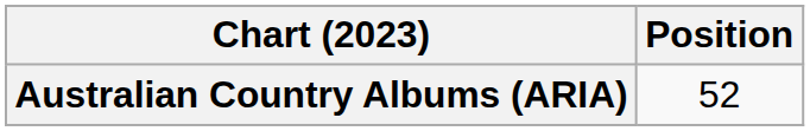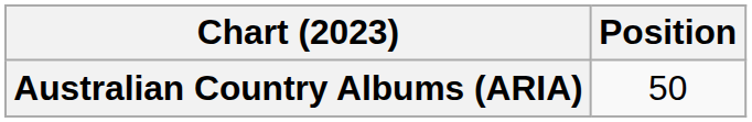 <table class="wikitable plainrowheaders" style="text-align:center;">
 <tr>
 <th scope="col">Chart (2023)</th>
 <th scope="col">Position</th>
 </tr>
 <tr>
 <th scope="row">Australian Country Albums (ARIA)</th>
-<td>52</td>
+<td>50</td>
 </tr>
 </table>
